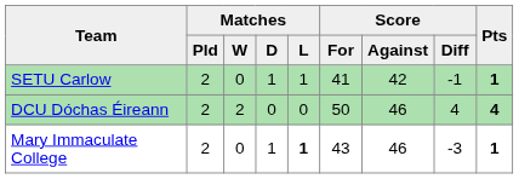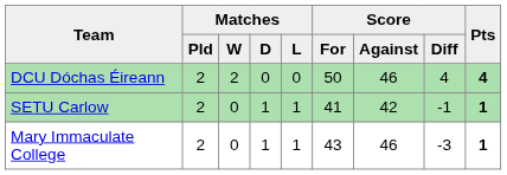 <table style=border-collapse:collapse border=1 cellspacing=0 cellpadding=5>
 <tr align=center bgcolor=#efefef>
 <th rowspan=2 width=165>Team</th>
 <th colspan=4>Matches</th>
 <th colspan=3>Score</th>
 <th rowspan=2width=20>Pts</th>
 </tr>
 <tr align=center bgcolor=#efefef>
 <th width=20>Pld</th>
 <th width=20>W</th>
 <th width=20>D</th>
 <th width=20>L</th>
 <th width=30>For</th>
 <th width=30>Against</th>
 <th width=30>Diff</th>
 </tr>
 <tr align=center style="background:#ACE1AF;">
+<td style="text-align:left;"><a href='#'>DCU Dóchas Éireann</a></td>
+<td>2</td>
+<td>2</td>
+<td>0</td>
+<td>0</td>
+<td>50</td>
+<td>46</td>
+<td>4</td>
+<td><strong>4</strong></td>
+</tr>
+<tr align=center style="background:#ACE1AF;">
 <td style="text-align:left;"><a href='#'>SETU Carlow</a></td>
 <td>2</td>
 <td>0</td>
 <td>1</td>
 <td>1</td>
 <td>41</td>
 <td>42</td>
 <td>-1</td>
 <td><strong>1</strong></td>
 </tr>
-<tr align=center style="background:#ACE1AF;">
-<td style="text-align:left;"><a href='#'>DCU Dóchas Éireann</a></td>
-<td>2</td>
-<td>2</td>
-<td>0</td>
-<td>0</td>
-<td>50</td>
-<td>46</td>
-<td>4</td>
-<td><strong>4</strong></td>
-</tr>
 <tr align=center>
 <td style="text-align:left;"><a href='#'>Mary Immaculate College</a></td>
 <td>2</td>
 <td>0</td>
 <td>1</td>
-<td><strong>1</strong></td>
+<td>1</td>
 <td>43</td>
 <td>46</td>
 <td>-3</td>
 <td><strong>1</strong></td>
 </tr>
 </table>
